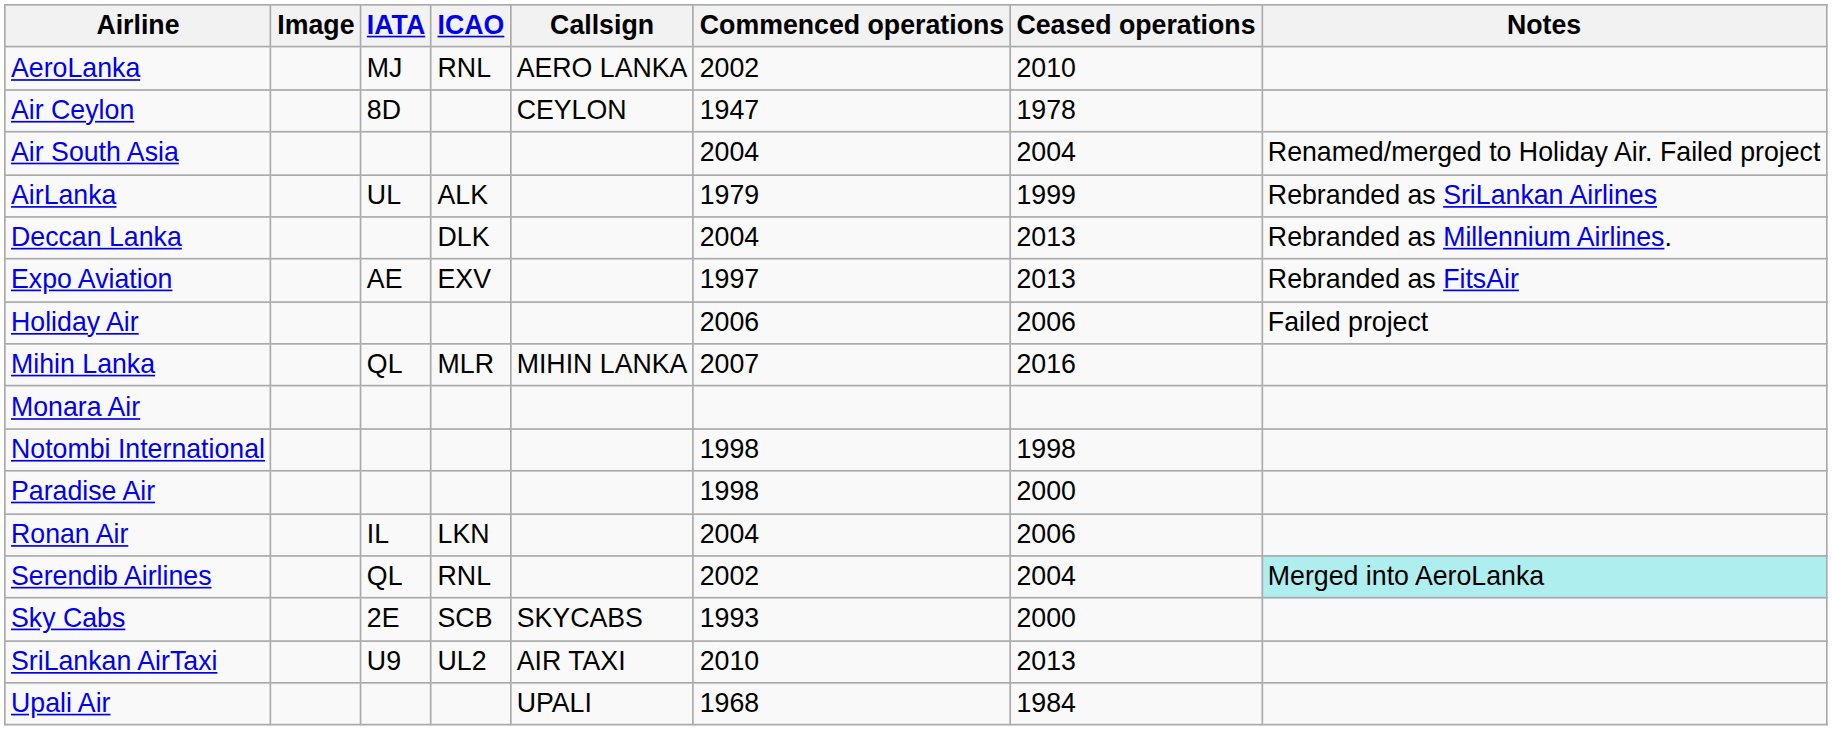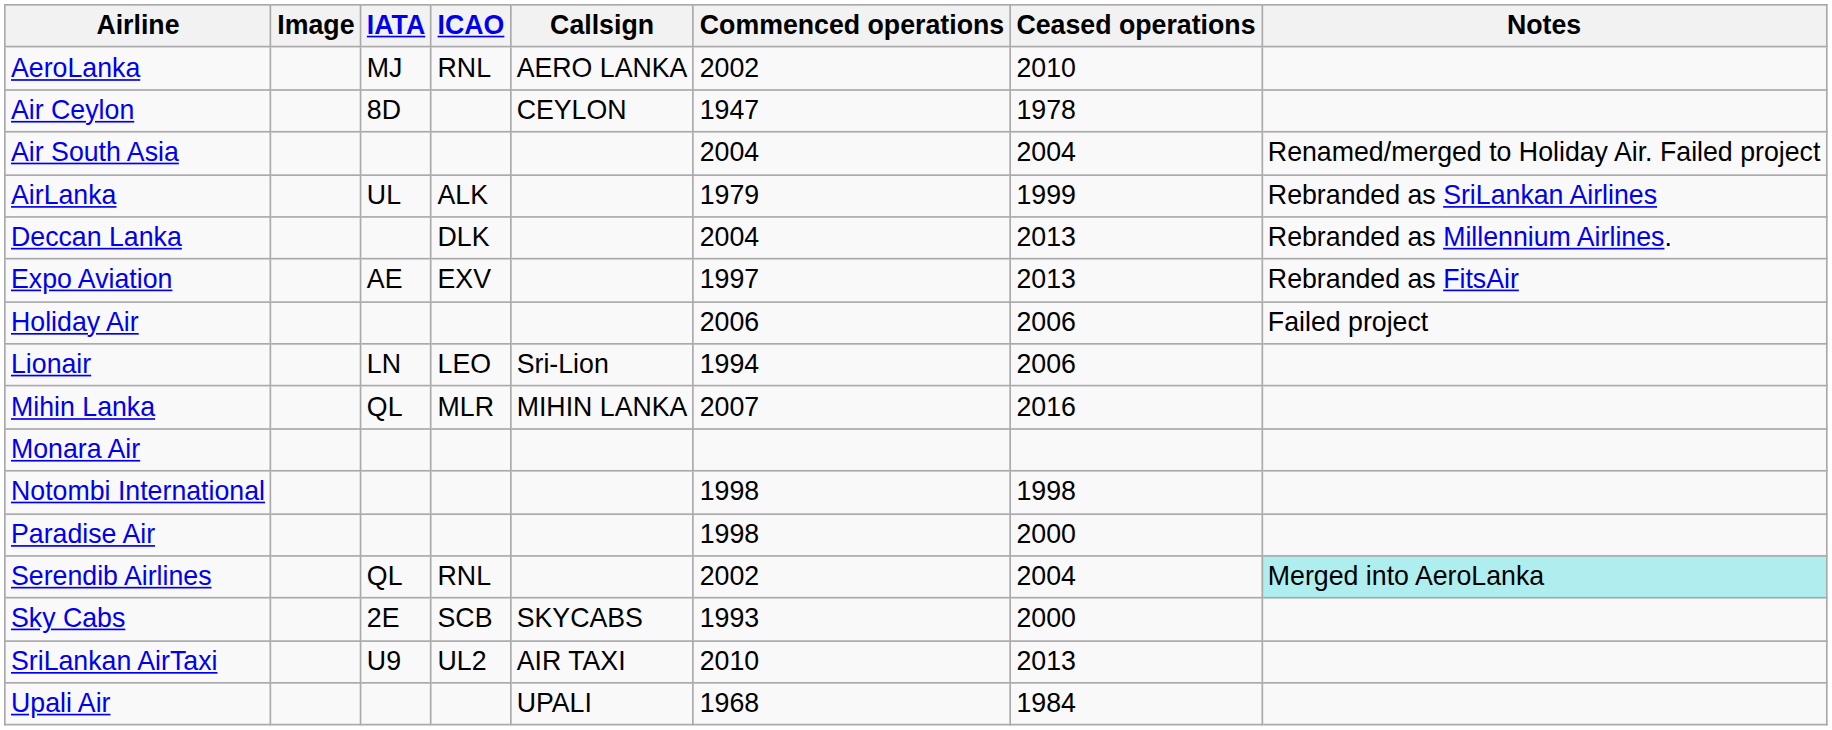 <table class="wikitable sortable">
 <tr valign="middle">
 <th>Airline</th>
 <th>Image</th>
 <th><a href='#'>IATA</a></th>
 <th><a href='#'>ICAO</a></th>
 <th>Callsign</th>
 <th>Commenced operations</th>
 <th>Ceased operations</th>
 <th>Notes</th>
 </tr>
 <tr>
 <td><a href='#'>AeroLanka</a></td>
 <td></td>
 <td>MJ</td>
 <td>RNL</td>
 <td>AERO LANKA</td>
 <td>2002</td>
 <td>2010</td>
 <td></td>
 </tr>
 <tr>
 <td><a href='#'>Air Ceylon</a></td>
 <td></td>
 <td>8D</td>
 <td></td>
 <td>CEYLON</td>
 <td>1947</td>
 <td>1978</td>
 <td></td>
 </tr>
 <tr>
 <td><a href='#'>Air South Asia</a></td>
 <td></td>
 <td></td>
 <td></td>
 <td></td>
 <td>2004</td>
 <td>2004</td>
 <td>Renamed/merged to Holiday Air. Failed project</td>
 </tr>
 <tr>
 <td><a href='#'>AirLanka</a></td>
 <td></td>
 <td>UL</td>
 <td>ALK</td>
 <td></td>
 <td>1979</td>
 <td>1999</td>
 <td>Rebranded as <a href='#'>SriLankan Airlines</a></td>
 </tr>
 <tr>
 <td><a href='#'>Deccan Lanka</a></td>
 <td></td>
 <td></td>
 <td>DLK</td>
 <td></td>
 <td>2004</td>
 <td>2013</td>
 <td>Rebranded as <a href='#'>Millennium Airlines</a>.</td>
 </tr>
 <tr>
 <td><a href='#'>Expo Aviation</a></td>
 <td></td>
 <td>AE</td>
 <td>EXV</td>
 <td></td>
 <td>1997</td>
 <td>2013</td>
 <td>Rebranded as <a href='#'>FitsAir</a></td>
 </tr>
 <tr>
 <td><a href='#'>Holiday Air</a></td>
 <td></td>
 <td></td>
 <td></td>
 <td></td>
 <td>2006</td>
 <td>2006</td>
 <td>Failed project</td>
 </tr>
 <tr>
+<td><a href='#'>Lionair</a></td>
+<td></td>
+<td>LN</td>
+<td>LEO</td>
+<td>Sri-Lion</td>
+<td>1994</td>
+<td>2006</td>
+<td></td>
+</tr>
+<tr>
 <td><a href='#'>Mihin Lanka</a></td>
 <td></td>
 <td>QL</td>
 <td>MLR</td>
 <td>MIHIN LANKA</td>
 <td>2007</td>
 <td>2016</td>
 <td></td>
 </tr>
 <tr>
 <td><a href='#'>Monara Air</a></td>
 <td></td>
 <td></td>
 <td></td>
 <td></td>
 <td></td>
 <td></td>
 <td></td>
 </tr>
 <tr>
 <td><a href='#'>Notombi International</a></td>
 <td></td>
 <td></td>
 <td></td>
 <td></td>
 <td>1998</td>
 <td>1998</td>
 <td></td>
 </tr>
 <tr>
 <td><a href='#'>Paradise Air</a></td>
 <td></td>
 <td></td>
 <td></td>
 <td></td>
 <td>1998</td>
 <td>2000</td>
-<td></td>
-</tr>
-<tr>
-<td><a href='#'>Ronan Air</a></td>
-<td></td>
-<td>IL</td>
-<td>LKN</td>
-<td></td>
-<td>2004</td>
-<td>2006</td>
 <td></td>
 </tr>
 <tr>
 <td><a href='#'>Serendib Airlines</a></td>
 <td></td>
 <td>QL</td>
 <td>RNL</td>
 <td></td>
 <td>2002</td>
 <td>2004</td>
 <td style="background: paleturquoise;">Merged into AeroLanka</td>
 </tr>
 <tr>
 <td><a href='#'>Sky Cabs</a></td>
 <td></td>
 <td>2E</td>
 <td>SCB</td>
 <td>SKYCABS</td>
 <td>1993</td>
 <td>2000</td>
 <td></td>
 </tr>
 <tr>
 <td><a href='#'>SriLankan AirTaxi</a></td>
 <td></td>
 <td>U9</td>
 <td>UL2</td>
 <td>AIR TAXI</td>
 <td>2010</td>
 <td>2013</td>
 <td></td>
 </tr>
 <tr>
 <td><a href='#'>Upali Air</a></td>
 <td></td>
 <td></td>
 <td></td>
 <td>UPALI</td>
 <td>1968</td>
 <td>1984</td>
 <td></td>
 </tr>
 </table>
